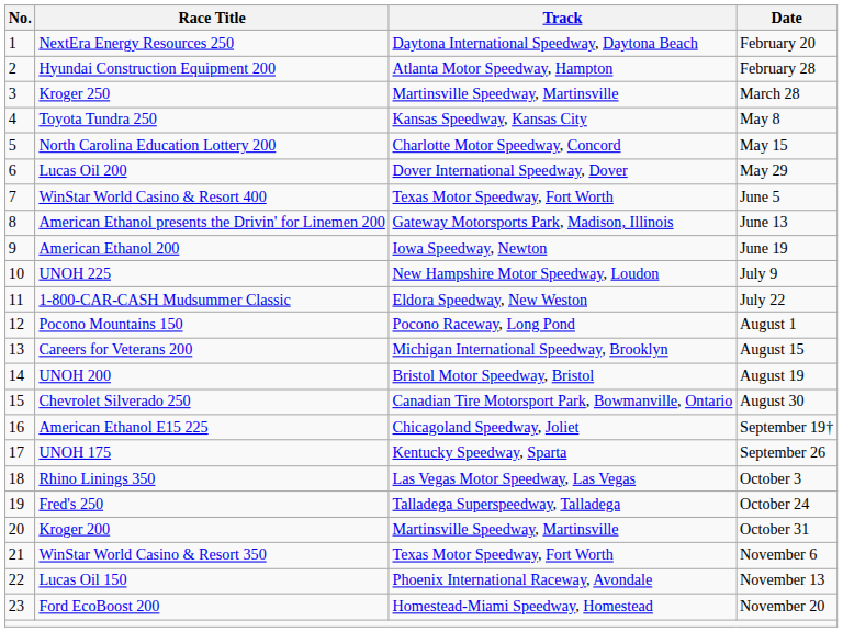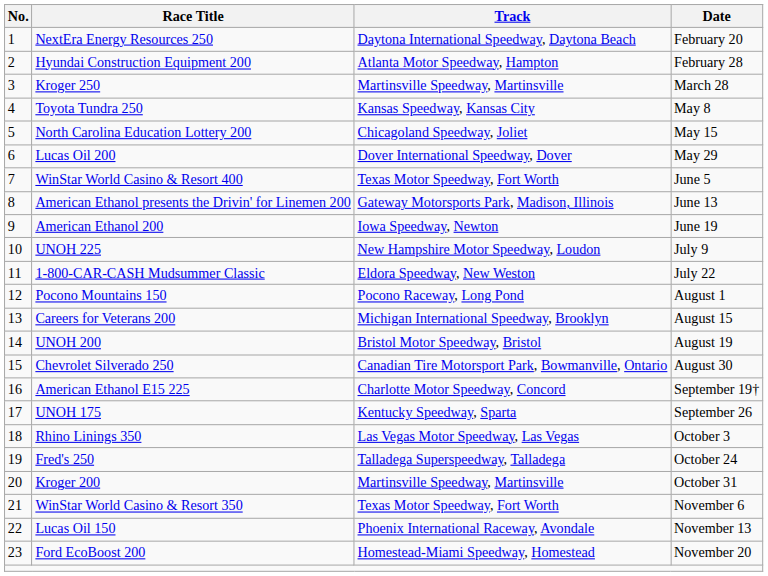 <table class="wikitable" style="font-size:85%;">
 <tr>
 <th>No.</th>
 <th>Race Title</th>
 <th><a href='#'>Track</a></th>
 <th>Date</th>
 </tr>
 <tr>
 <td>1</td>
 <td><a href='#'>NextEra Energy Resources 250</a></td>
 <td><a href='#'>Daytona International Speedway</a>, <a href='#'>Daytona Beach</a></td>
 <td>February 20</td>
 </tr>
 <tr>
 <td>2</td>
 <td><a href='#'>Hyundai Construction Equipment 200</a></td>
 <td><a href='#'>Atlanta Motor Speedway</a>, <a href='#'>Hampton</a></td>
 <td>February 28</td>
 </tr>
 <tr>
 <td>3</td>
 <td><a href='#'>Kroger 250</a></td>
 <td><a href='#'>Martinsville Speedway</a>, <a href='#'>Martinsville</a></td>
 <td>March 28</td>
 </tr>
 <tr>
 <td>4</td>
 <td><a href='#'>Toyota Tundra 250</a></td>
 <td><a href='#'>Kansas Speedway</a>, <a href='#'>Kansas City</a></td>
 <td>May 8</td>
 </tr>
 <tr>
 <td>5</td>
 <td><a href='#'>North Carolina Education Lottery 200</a></td>
-<td><a href='#'>Charlotte Motor Speedway</a>, <a href='#'>Concord</a></td>
+<td><a href='#'>Chicagoland Speedway</a>, <a href='#'>Joliet</a></td>
 <td>May 15</td>
 </tr>
 <tr>
 <td>6</td>
 <td><a href='#'>Lucas Oil 200</a></td>
 <td><a href='#'>Dover International Speedway</a>, <a href='#'>Dover</a></td>
 <td>May 29</td>
 </tr>
 <tr>
 <td>7</td>
 <td><a href='#'>WinStar World Casino & Resort 400</a></td>
 <td><a href='#'>Texas Motor Speedway</a>, <a href='#'>Fort Worth</a></td>
 <td>June 5</td>
 </tr>
 <tr>
 <td>8</td>
 <td><a href='#'>American Ethanol presents the Drivin' for Linemen 200</a></td>
 <td><a href='#'>Gateway Motorsports Park</a>, <a href='#'>Madison, Illinois</a></td>
 <td>June 13</td>
 </tr>
 <tr>
 <td>9</td>
 <td><a href='#'>American Ethanol 200</a></td>
 <td><a href='#'>Iowa Speedway</a>, <a href='#'>Newton</a></td>
 <td>June 19</td>
 </tr>
 <tr>
 <td>10</td>
 <td><a href='#'>UNOH 225</a></td>
 <td><a href='#'>New Hampshire Motor Speedway</a>, <a href='#'>Loudon</a></td>
 <td>July 9</td>
 </tr>
 <tr>
 <td>11</td>
 <td><a href='#'>1-800-CAR-CASH Mudsummer Classic</a></td>
 <td><a href='#'>Eldora Speedway</a>, <a href='#'>New Weston</a></td>
 <td>July 22</td>
 </tr>
 <tr>
 <td>12</td>
 <td><a href='#'>Pocono Mountains 150</a></td>
 <td><a href='#'>Pocono Raceway</a>, <a href='#'>Long Pond</a></td>
 <td>August 1</td>
 </tr>
 <tr>
 <td>13</td>
 <td><a href='#'>Careers for Veterans 200</a></td>
 <td><a href='#'>Michigan International Speedway</a>, <a href='#'>Brooklyn</a></td>
 <td>August 15</td>
 </tr>
 <tr>
 <td>14</td>
 <td><a href='#'>UNOH 200</a></td>
 <td><a href='#'>Bristol Motor Speedway</a>, <a href='#'>Bristol</a></td>
 <td>August 19</td>
 </tr>
 <tr>
 <td>15</td>
 <td><a href='#'>Chevrolet Silverado 250</a></td>
 <td><a href='#'>Canadian Tire Motorsport Park</a>, <a href='#'>Bowmanville</a>, <a href='#'>Ontario</a></td>
 <td>August 30</td>
 </tr>
 <tr>
 <td>16</td>
 <td><a href='#'>American Ethanol E15 225</a></td>
-<td><a href='#'>Chicagoland Speedway</a>, <a href='#'>Joliet</a></td>
+<td><a href='#'>Charlotte Motor Speedway</a>, <a href='#'>Concord</a></td>
 <td>September 19†</td>
 </tr>
 <tr>
 <td>17</td>
 <td><a href='#'>UNOH 175</a></td>
 <td><a href='#'>Kentucky Speedway</a>, <a href='#'>Sparta</a></td>
 <td>September 26</td>
 </tr>
 <tr>
 <td>18</td>
 <td><a href='#'>Rhino Linings 350</a></td>
 <td><a href='#'>Las Vegas Motor Speedway</a>, <a href='#'>Las Vegas</a></td>
 <td>October 3</td>
 </tr>
 <tr>
 <td>19</td>
 <td><a href='#'>Fred's 250</a></td>
 <td><a href='#'>Talladega Superspeedway</a>, <a href='#'>Talladega</a></td>
 <td>October 24</td>
 </tr>
 <tr>
 <td>20</td>
 <td><a href='#'>Kroger 200</a></td>
 <td><a href='#'>Martinsville Speedway</a>, <a href='#'>Martinsville</a></td>
 <td>October 31</td>
 </tr>
 <tr>
 <td>21</td>
 <td><a href='#'>WinStar World Casino & Resort 350</a></td>
 <td><a href='#'>Texas Motor Speedway</a>, <a href='#'>Fort Worth</a></td>
 <td>November 6</td>
 </tr>
 <tr>
 <td>22</td>
 <td><a href='#'>Lucas Oil 150</a></td>
 <td><a href='#'>Phoenix International Raceway</a>, <a href='#'>Avondale</a></td>
 <td>November 13</td>
 </tr>
 <tr>
 <td>23</td>
 <td><a href='#'>Ford EcoBoost 200</a></td>
 <td><a href='#'>Homestead-Miami Speedway</a>, <a href='#'>Homestead</a></td>
 <td>November 20</td>
 </tr>
 <tr>
 <td colspan="9"></td>
 </tr>
 </table>
